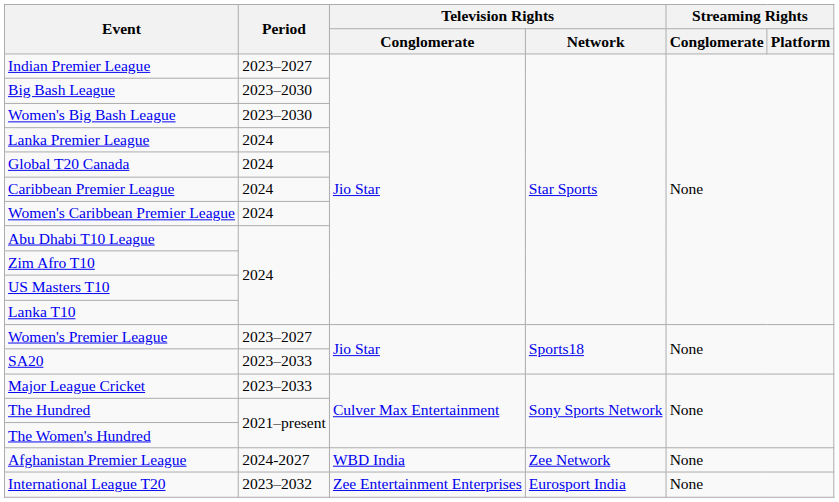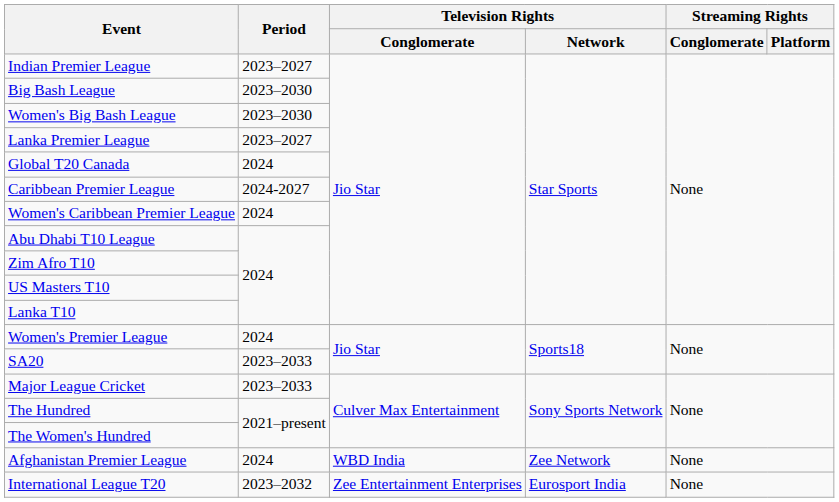 <table class="wikitable">
 <tr>
 <th rowspan="2">Event</th>
 <th rowspan="2">Period</th>
 <th colspan="2">Television Rights</th>
 <th colspan="2">Streaming Rights</th>
 </tr>
 <tr>
 <th>Conglomerate</th>
 <th>Network</th>
 <th>Conglomerate</th>
 <th>Platform</th>
 </tr>
 <tr>
 <td><a href='#'>Indian Premier League</a></td>
 <td>2023–2027</td>
 <td rowspan="11"><a href='#'>Jio Star</a></td>
 <td rowspan="11"><a href='#'>Star Sports</a></td>
 <td colspan="2" rowspan="11">None</td>
 </tr>
 <tr>
 <td><a href='#'>Big Bash League</a></td>
 <td>2023–2030</td>
 </tr>
 <tr>
 <td><a href='#'>Women's Big Bash League</a></td>
 <td>2023–2030</td>
 </tr>
 <tr>
 <td><a href='#'>Lanka Premier League</a></td>
-<td>2024</td>
+<td>2023–2027</td>
 </tr>
 <tr>
 <td><a href='#'>Global T20 Canada</a></td>
 <td>2024</td>
 </tr>
 <tr>
 <td><a href='#'>Caribbean Premier League</a></td>
-<td>2024</td>
+<td>2024-2027</td>
 </tr>
 <tr>
 <td><a href='#'>Women's Caribbean Premier League</a></td>
 <td>2024</td>
 </tr>
 <tr>
 <td><a href='#'>Abu Dhabi T10 League</a></td>
 <td rowspan="4">2024</td>
 </tr>
 <tr>
 <td><a href='#'>Zim Afro T10</a></td>
 </tr>
 <tr>
 <td><a href='#'>US Masters T10</a></td>
 </tr>
 <tr>
 <td><a href='#'>Lanka T10</a></td>
 </tr>
 <tr>
 <td><a href='#'>Women's Premier League</a></td>
-<td>2023–2027</td>
+<td>2024</td>
 <td rowspan="2"><a href='#'>Jio Star</a></td>
 <td rowspan="2"><a href='#'>Sports18</a></td>
 <td colspan="2" rowspan="2">None</td>
 </tr>
 <tr>
 <td><a href='#'>SA20</a></td>
 <td>2023–2033</td>
 </tr>
 <tr>
 <td><a href='#'>Major League Cricket</a></td>
 <td>2023–2033</td>
 <td rowspan="3"><a href='#'>Culver Max Entertainment</a></td>
 <td rowspan="3"><a href='#'>Sony Sports Network</a></td>
 <td colspan="2" rowspan="3">None</td>
 </tr>
 <tr>
 <td><a href='#'>The Hundred</a></td>
 <td rowspan="2">2021–present</td>
 </tr>
 <tr>
 <td><a href='#'>The Women's Hundred</a></td>
 </tr>
 <tr>
 <td><a href='#'>Afghanistan Premier League</a></td>
-<td>2024-2027</td>
+<td>2024</td>
 <td><a href='#'>WBD India</a></td>
 <td><a href='#'>Zee Network</a></td>
 <td colspan="2" rowspan="1">None</td>
 </tr>
 <tr>
 <td><a href='#'>International League T20</a></td>
 <td>2023–2032</td>
 <td><a href='#'>Zee Entertainment Enterprises</a></td>
 <td><a href='#'>Eurosport India</a></td>
 <td colspan="2" rowspan="1">None</td>
 </tr>
 </table>
